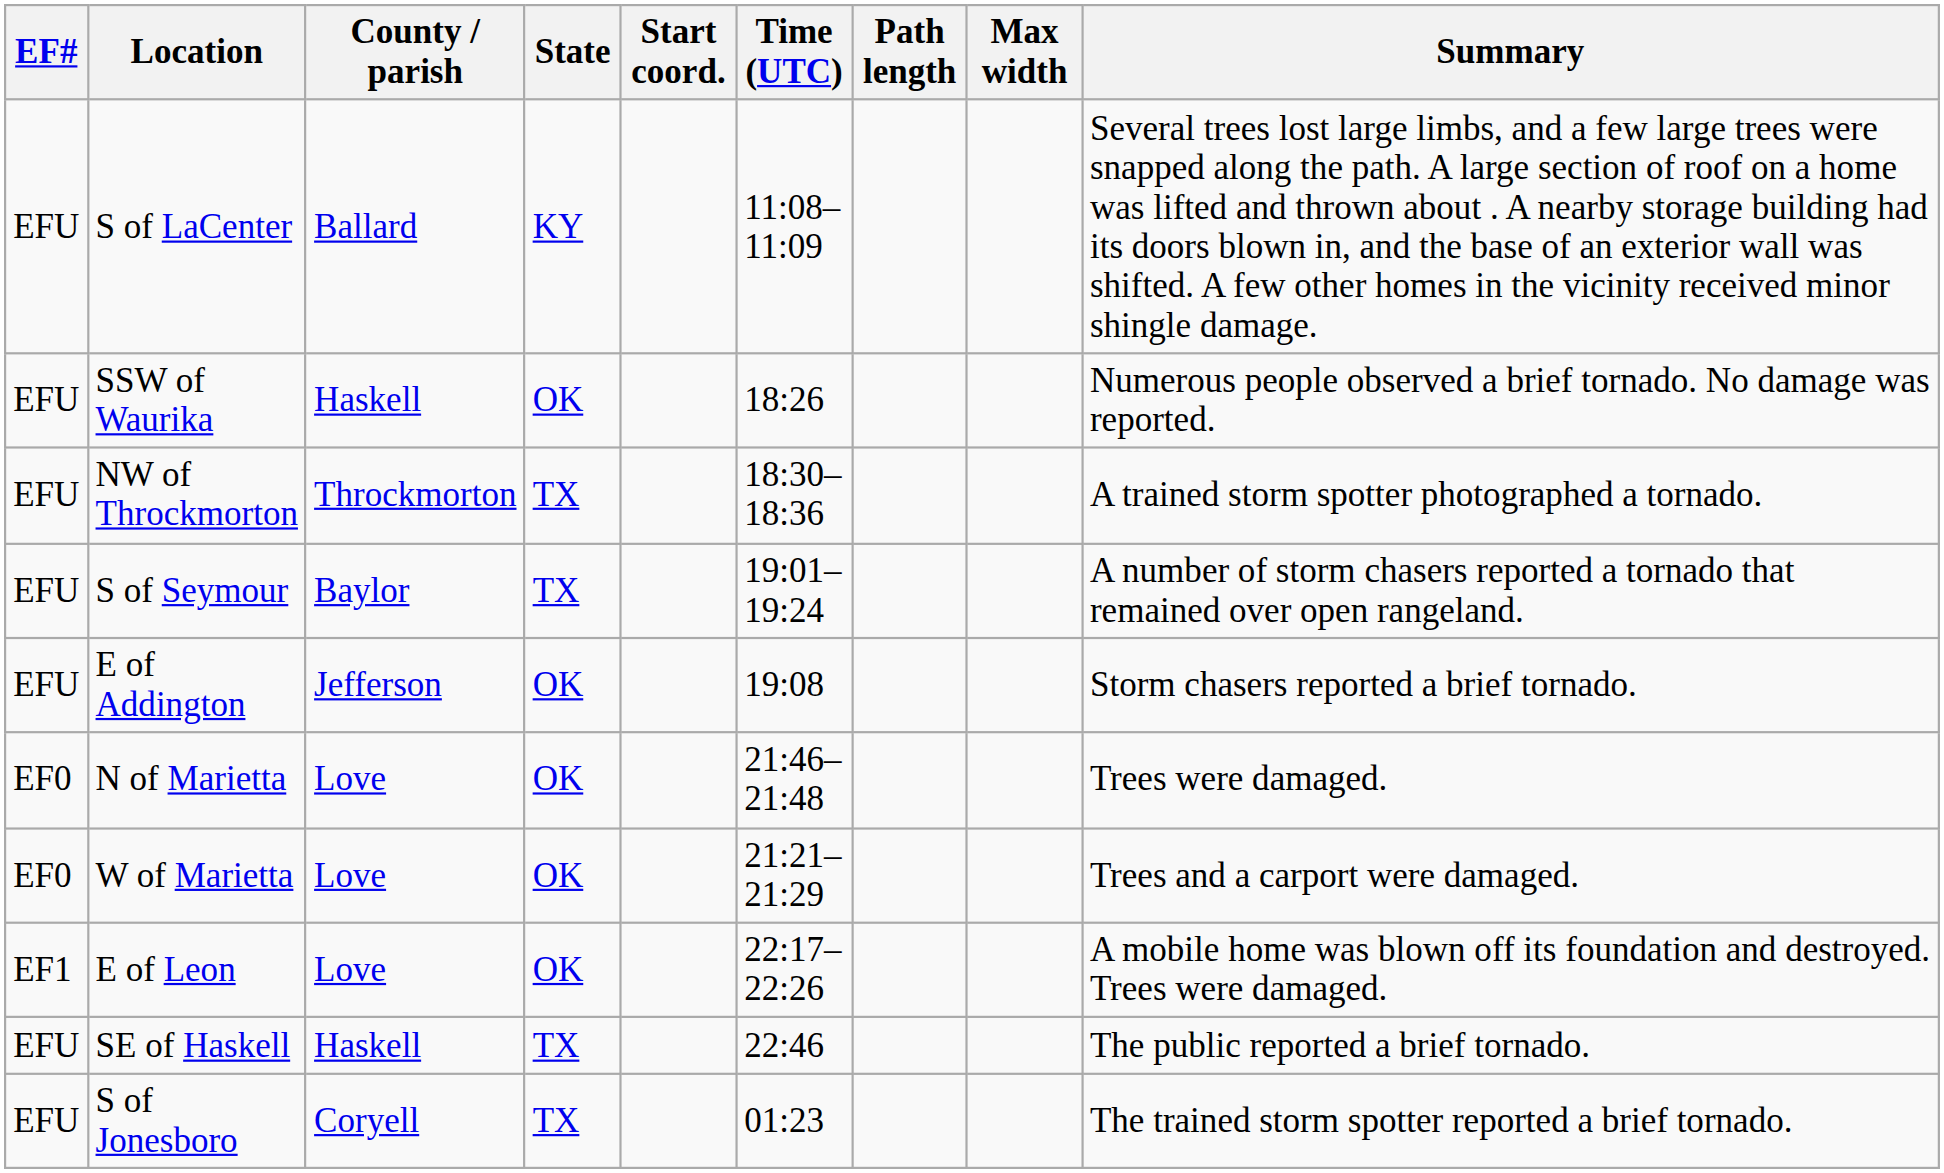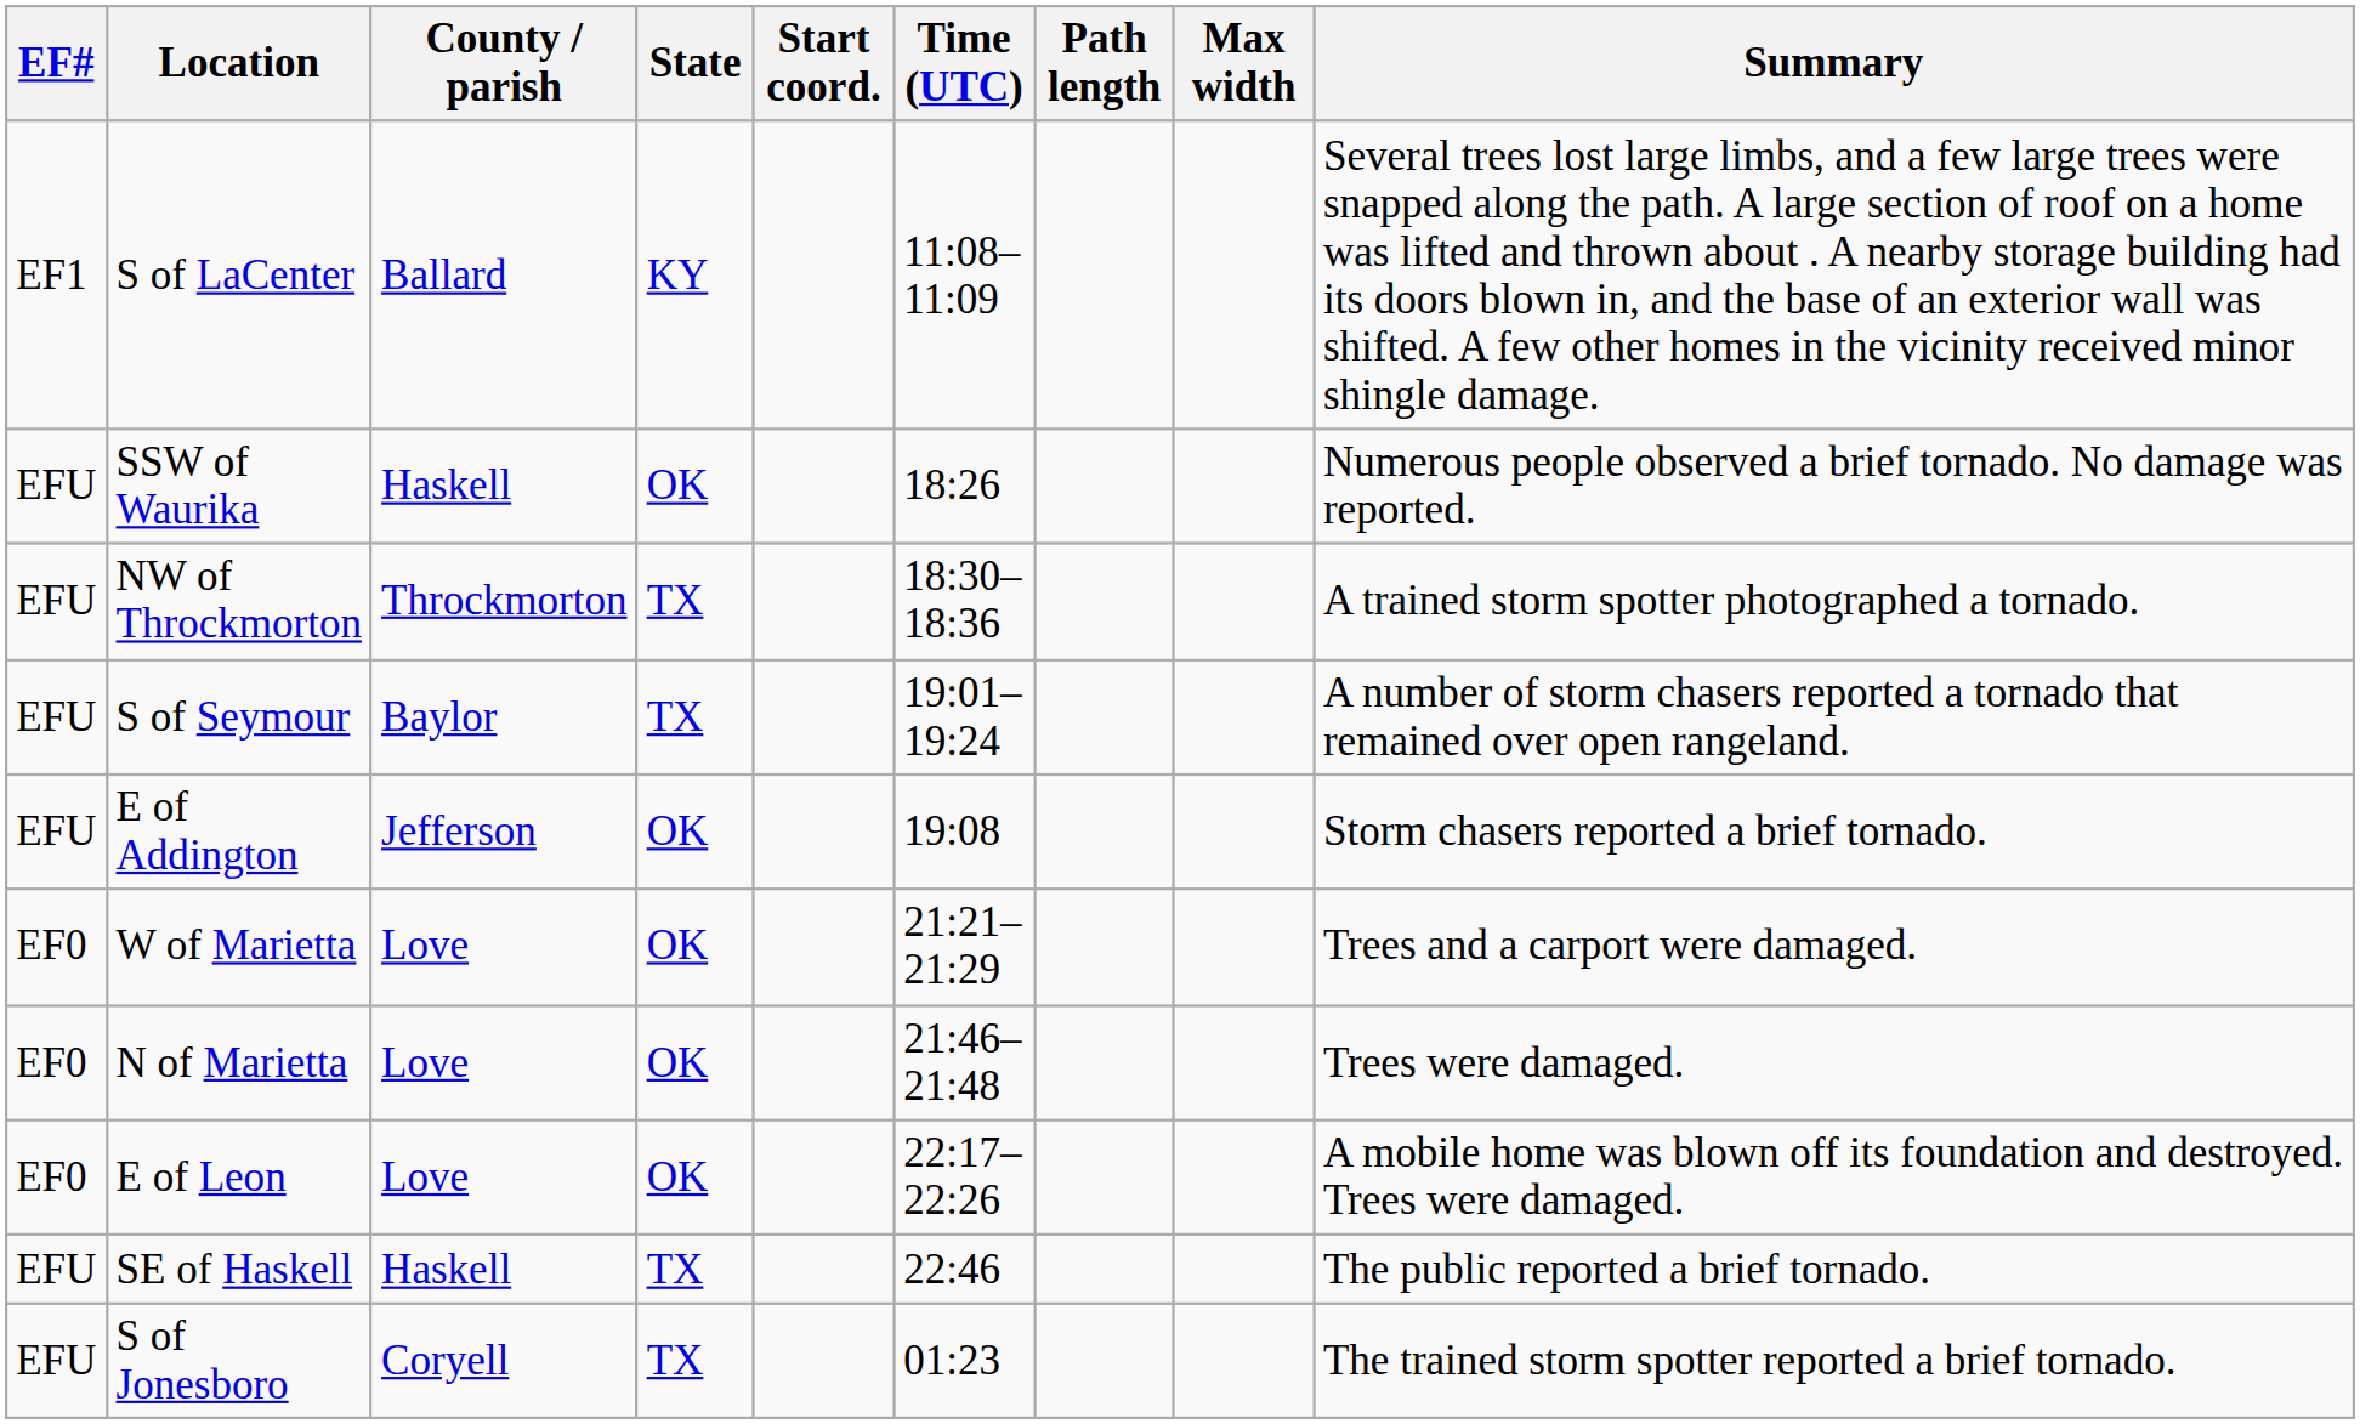 <table class="wikitable sortable" style="width:100%;">
 <tr>
 <th scope="col" style="width:3%; text-align:center;"><a href='#'>EF#</a></th>
 <th scope="col" style="width:7%; text-align:center;" class="unsortable">Location</th>
 <th scope="col" style="width:6%; text-align:center;" class="unsortable">County / parish</th>
 <th scope="col" style="width:5%; text-align:center;">State</th>
 <th scope="col" style="width:6%; text-align:center;">Start coord.</th>
 <th scope="col" style="width:6%; text-align:center;">Time (<a href='#'>UTC</a>)</th>
 <th scope="col" style="width:6%; text-align:center;">Path length</th>
 <th scope="col" style="width:6%; text-align:center;">Max width</th>
 <th scope="col" class="unsortable" style="width:48%; text-align:center;">Summary</th>
 </tr>
 <tr>
-<td bgcolor=>EFU</td>
+<td bgcolor=>EF1</td>
 <td>S of <a href='#'>LaCenter</a></td>
 <td><a href='#'>Ballard</a></td>
 <td><a href='#'>KY</a></td>
 <td></td>
 <td>11:08–11:09</td>
 <td></td>
 <td></td>
 <td>Several trees lost large limbs, and a few large trees were snapped along the path. A large section of roof on a home was lifted and thrown about . A nearby storage building had its doors blown in, and the base of an exterior wall was shifted. A few other homes in the vicinity received minor shingle damage.</td>
 </tr>
 <tr>
 <td bgcolor=>EFU</td>
 <td>SSW of <a href='#'>Waurika</a></td>
 <td><a href='#'>Haskell</a></td>
 <td><a href='#'>OK</a></td>
 <td></td>
 <td>18:26</td>
 <td></td>
 <td></td>
 <td>Numerous people observed a brief tornado. No damage was reported.</td>
 </tr>
 <tr>
 <td bgcolor=>EFU</td>
 <td>NW of <a href='#'>Throckmorton</a></td>
 <td><a href='#'>Throckmorton</a></td>
 <td><a href='#'>TX</a></td>
 <td></td>
 <td>18:30–18:36</td>
 <td></td>
 <td></td>
 <td>A trained storm spotter photographed a tornado.</td>
 </tr>
 <tr>
 <td bgcolor=>EFU</td>
 <td>S of <a href='#'>Seymour</a></td>
 <td><a href='#'>Baylor</a></td>
 <td><a href='#'>TX</a></td>
 <td></td>
 <td>19:01–19:24</td>
 <td></td>
 <td></td>
 <td>A number of storm chasers reported a tornado that remained over open rangeland.</td>
 </tr>
 <tr>
 <td bgcolor=>EFU</td>
 <td>E of <a href='#'>Addington</a></td>
 <td><a href='#'>Jefferson</a></td>
 <td><a href='#'>OK</a></td>
 <td></td>
 <td>19:08</td>
 <td></td>
 <td></td>
 <td>Storm chasers reported a brief tornado.</td>
 </tr>
 <tr>
 <td bgcolor=>EF0</td>
+<td>W of <a href='#'>Marietta</a></td>
+<td><a href='#'>Love</a></td>
+<td><a href='#'>OK</a></td>
+<td></td>
+<td>21:21–21:29</td>
+<td></td>
+<td></td>
+<td>Trees and a carport were damaged.</td>
+</tr>
+<tr>
+<td bgcolor=>EF0</td>
 <td>N of <a href='#'>Marietta</a></td>
 <td><a href='#'>Love</a></td>
 <td><a href='#'>OK</a></td>
 <td></td>
 <td>21:46–21:48</td>
 <td></td>
 <td></td>
 <td>Trees were damaged.</td>
 </tr>
 <tr>
 <td bgcolor=>EF0</td>
-<td>W of <a href='#'>Marietta</a></td>
-<td><a href='#'>Love</a></td>
-<td><a href='#'>OK</a></td>
-<td></td>
-<td>21:21–21:29</td>
-<td></td>
-<td></td>
-<td>Trees and a carport were damaged.</td>
-</tr>
-<tr>
-<td bgcolor=>EF1</td>
 <td>E of <a href='#'>Leon</a></td>
 <td><a href='#'>Love</a></td>
 <td><a href='#'>OK</a></td>
 <td></td>
 <td>22:17–22:26</td>
 <td></td>
 <td></td>
 <td>A mobile home was blown off its foundation and destroyed. Trees were damaged.</td>
 </tr>
 <tr>
 <td bgcolor=>EFU</td>
 <td>SE of <a href='#'>Haskell</a></td>
 <td><a href='#'>Haskell</a></td>
 <td><a href='#'>TX</a></td>
 <td></td>
 <td>22:46</td>
 <td></td>
 <td></td>
 <td>The public reported a brief tornado.</td>
 </tr>
 <tr>
 <td bgcolor=>EFU</td>
 <td>S of <a href='#'>Jonesboro</a></td>
 <td><a href='#'>Coryell</a></td>
 <td><a href='#'>TX</a></td>
 <td></td>
 <td>01:23</td>
 <td></td>
 <td></td>
 <td>The trained storm spotter reported a brief tornado.</td>
 </tr>
 <tr>
 </tr>
 </table>
